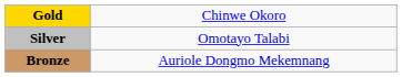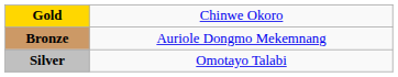 <table class="wikitable" style=" text-align:center; " width="35%">
 <tr>
 <td bgcolor="gold"><strong>Gold</strong></td>
 <td><a href='#'>Chinwe Okoro</a><br>  <small><em></em></small></td>
 </tr>
 <tr>
+<td bgcolor="CC9966"><strong>Bronze</strong></td>
+<td><a href='#'>Auriole Dongmo Mekemnang</a><br>  <small><em></em></small></td>
+</tr>
+<tr>
 <td bgcolor="silver"><strong>Silver</strong></td>
 <td><a href='#'>Omotayo Talabi</a><br>  <small><em></em></small></td>
 </tr>
-<tr>
-<td bgcolor="CC9966"><strong>Bronze</strong></td>
-<td><a href='#'>Auriole Dongmo Mekemnang</a><br>  <small><em></em></small></td>
-</tr>
 </table>
